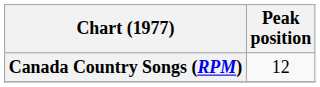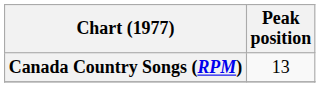 <table class="wikitable sortable plainrowheaders" style="text-align:center">
 <tr>
 <th scope="col">Chart (1977)</th>
 <th scope="col">Peak<br> position</th>
 </tr>
 <tr>
 <th scope="row">Canada Country Songs (<em><a href='#'>RPM</a></em>)</th>
-<td>12</td>
+<td>13</td>
 </tr>
 <tr>
 </tr>
 <tr>
 </tr>
 </table>
